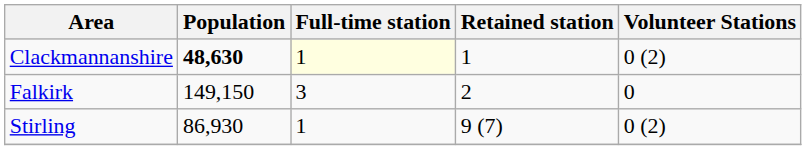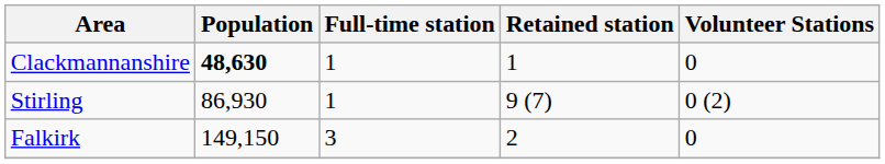 <table class=wikitable>
 <tr>
 <th>Area</th>
 <th>Population</th>
 <th>Full-time station</th>
 <th>Retained station</th>
 <th>Volunteer Stations</th>
 </tr>
 <tr>
 <td><a href='#'>Clackmannanshire</a></td>
 <td><strong>48,630</strong></td>
-<td style="background: lightyellow;">1</td>
 <td>1</td>
+<td>1</td>
+<td>0</td>
+</tr>
+<tr>
+<td><a href='#'>Stirling</a></td>
+<td>86,930</td>
+<td>1</td>
+<td>9 (7)</td>
 <td>0 (2)</td>
 </tr>
 <tr>
 <td><a href='#'>Falkirk</a></td>
 <td>149,150</td>
 <td>3</td>
 <td>2</td>
 <td>0</td>
 </tr>
 <tr>
-<td><a href='#'>Stirling</a></td>
-<td>86,930</td>
-<td>1</td>
-<td>9 (7)</td>
-<td>0 (2)</td>
-</tr>
-<tr>
 </tr>
 </table>
